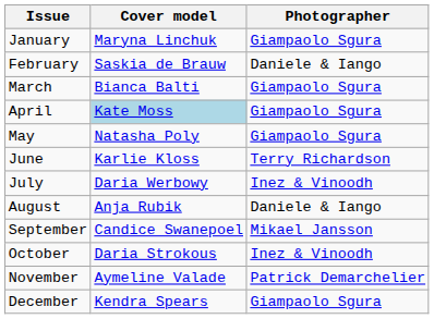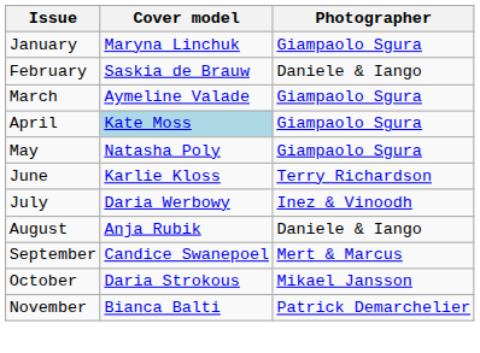 <table class="sortable wikitable">
 <tr>
 <th>Issue</th>
 <th>Cover model</th>
 <th>Photographer</th>
 </tr>
 <tr>
 <td>January</td>
 <td><a href='#'>Maryna Linchuk</a></td>
 <td><a href='#'>Giampaolo Sgura</a></td>
 </tr>
 <tr>
 <td>February</td>
 <td><a href='#'>Saskia de Brauw</a></td>
 <td>Daniele & Iango</td>
 </tr>
 <tr>
 <td>March</td>
-<td><a href='#'>Bianca Balti</a></td>
+<td><a href='#'>Aymeline Valade</a></td>
 <td><a href='#'>Giampaolo Sgura</a></td>
 </tr>
 <tr>
 <td>April</td>
 <td style="background: lightblue;"><a href='#'>Kate Moss</a></td>
 <td><a href='#'>Giampaolo Sgura</a></td>
 </tr>
 <tr>
 <td>May</td>
 <td><a href='#'>Natasha Poly</a></td>
 <td><a href='#'>Giampaolo Sgura</a></td>
 </tr>
 <tr>
 <td>June</td>
 <td><a href='#'>Karlie Kloss</a></td>
 <td><a href='#'>Terry Richardson</a></td>
 </tr>
 <tr>
 <td>July</td>
 <td><a href='#'>Daria Werbowy</a></td>
 <td><a href='#'>Inez & Vinoodh</a></td>
 </tr>
 <tr>
 <td>August</td>
 <td><a href='#'>Anja Rubik</a></td>
 <td>Daniele & Iango</td>
 </tr>
 <tr>
 <td>September</td>
 <td><a href='#'>Candice Swanepoel</a></td>
-<td><a href='#'>Mikael Jansson</a></td>
+<td><a href='#'>Mert & Marcus</a></td>
 </tr>
 <tr>
 <td>October</td>
 <td><a href='#'>Daria Strokous</a></td>
-<td><a href='#'>Inez & Vinoodh</a></td>
+<td><a href='#'>Mikael Jansson</a></td>
 </tr>
 <tr>
 <td>November</td>
-<td><a href='#'>Aymeline Valade</a></td>
+<td><a href='#'>Bianca Balti</a></td>
 <td><a href='#'>Patrick Demarchelier</a></td>
 </tr>
-<tr>
-<td>December</td>
-<td><a href='#'>Kendra Spears</a></td>
-<td><a href='#'>Giampaolo Sgura</a></td>
-</tr>
 </table>
